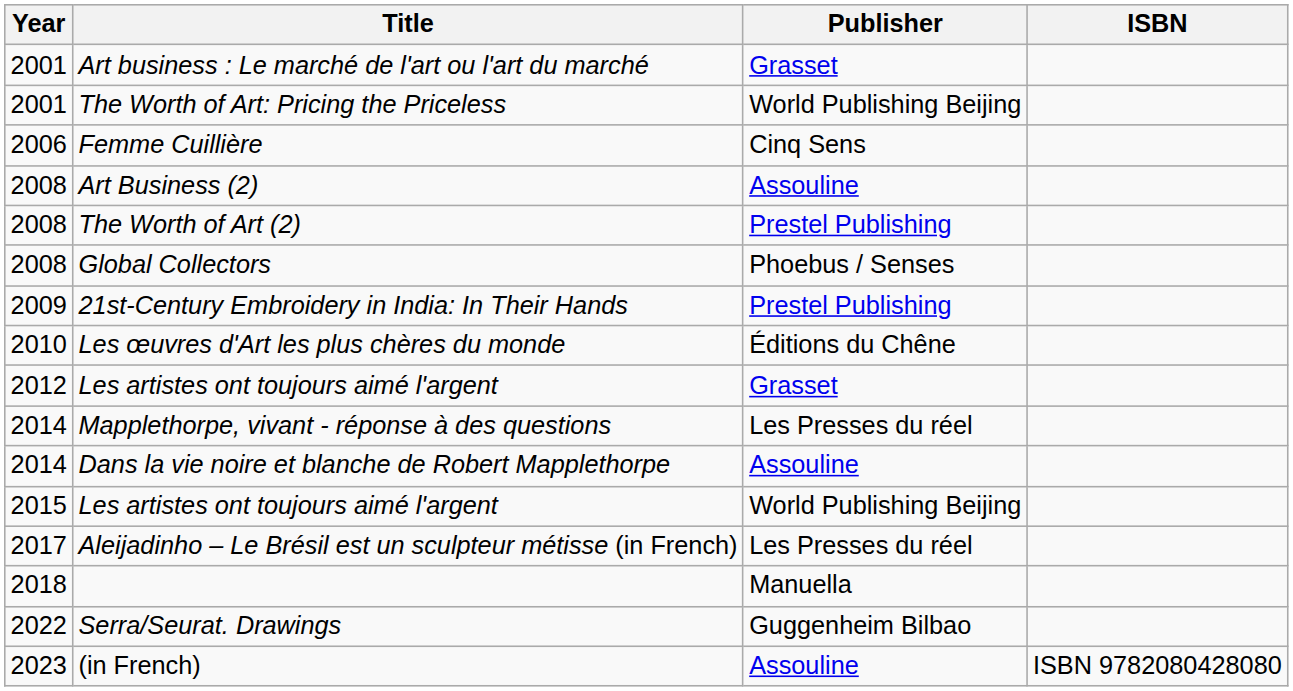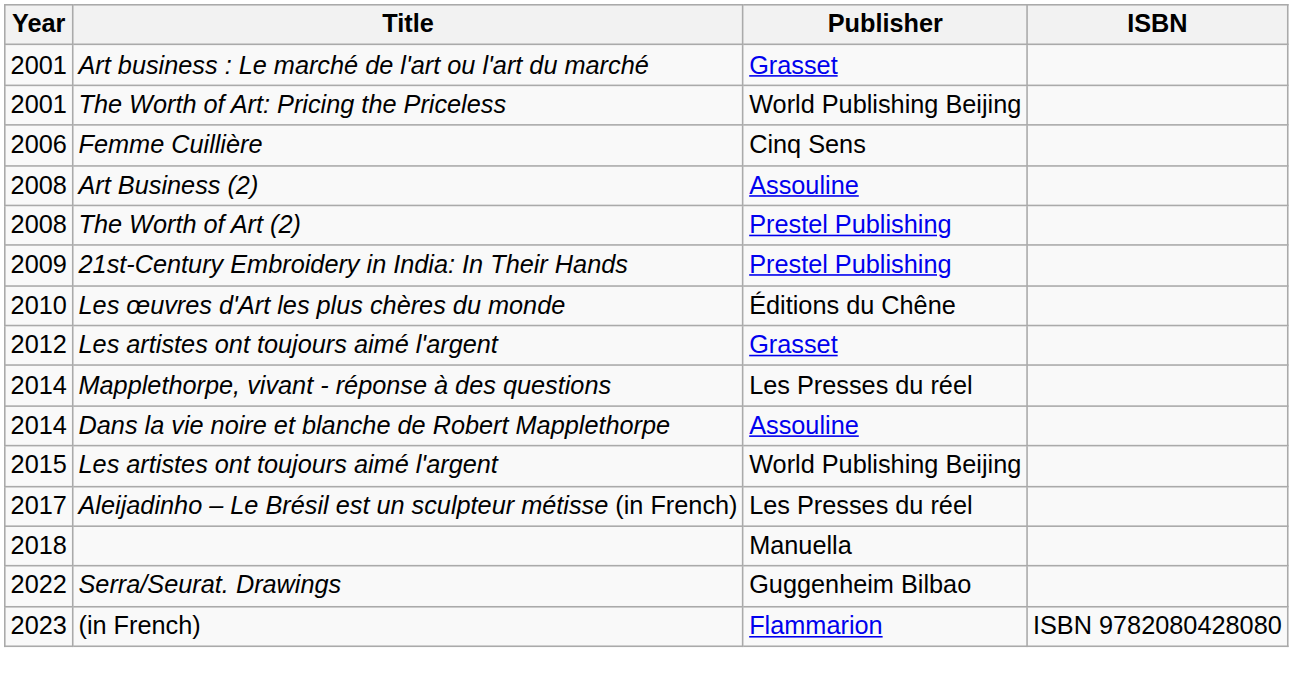 <table class="wikitable sortable">
 <tr>
 <th>Year</th>
 <th>Title</th>
 <th>Publisher</th>
 <th>ISBN</th>
 </tr>
 <tr>
 <td>2001</td>
 <td><em>Art business : Le marché de l'art ou l'art du marché</em> </td>
 <td><a href='#'>Grasset</a></td>
 <td></td>
 </tr>
 <tr>
 <td>2001</td>
 <td><em>The Worth of Art: Pricing the Priceless</em> </td>
 <td>World Publishing Beijing</td>
 <td></td>
 </tr>
 <tr>
 <td>2006</td>
 <td><em>Femme Cuillière</em> </td>
 <td>Cinq Sens</td>
 <td></td>
 </tr>
 <tr>
 <td>2008</td>
 <td><em>Art Business (2)</em> </td>
 <td><a href='#'>Assouline</a></td>
 <td></td>
 </tr>
 <tr>
 <td>2008</td>
 <td><em>The Worth of Art (2)</em> </td>
 <td><a href='#'>Prestel Publishing</a></td>
-<td></td>
-</tr>
-<tr>
-<td>2008</td>
-<td><em>Global Collectors</em> </td>
-<td>Phoebus / Senses</td>
 <td></td>
 </tr>
 <tr>
 <td>2009</td>
 <td><em>21st-Century Embroidery in India: In Their Hands</em> </td>
 <td><a href='#'>Prestel Publishing</a></td>
 <td></td>
 </tr>
 <tr>
 <td>2010</td>
 <td><em>Les œuvres d'Art les plus chères du monde</em> </td>
 <td>Éditions du Chêne</td>
 <td></td>
 </tr>
 <tr>
 <td>2012</td>
 <td><em>Les artistes ont toujours aimé l'argent</em> </td>
 <td><a href='#'>Grasset</a></td>
 <td></td>
 </tr>
 <tr>
 <td>2014</td>
 <td><em>Mapplethorpe, vivant - réponse à des questions</em> </td>
 <td>Les Presses du réel</td>
 <td></td>
 </tr>
 <tr>
 <td>2014</td>
 <td><em>Dans la vie noire et blanche de Robert Mapplethorpe</em> </td>
 <td><a href='#'>Assouline</a></td>
 <td></td>
 </tr>
 <tr>
 <td>2015</td>
 <td><em>Les artistes ont toujours aimé l'argent</em> </td>
 <td>World Publishing Beijing</td>
 <td></td>
 </tr>
 <tr>
 <td>2017</td>
 <td><em>Aleijadinho – Le Brésil est un sculpteur métisse</em> (in French)</td>
 <td>Les Presses du réel</td>
 <td></td>
 </tr>
 <tr>
 <td>2018</td>
 <td><em></em></td>
 <td>Manuella</td>
 <td></td>
 </tr>
 <tr>
 <td>2022</td>
 <td><em>Serra/Seurat. Drawings</em></td>
 <td>Guggenheim Bilbao</td>
 <td></td>
 </tr>
 <tr>
 <td>2023</td>
 <td><em></em> (in French)</td>
-<td><a href='#'>Assouline</a></td>
+<td><a href='#'>Flammarion</a></td>
 <td>ISBN 9782080428080</td>
 </tr>
 </table>
